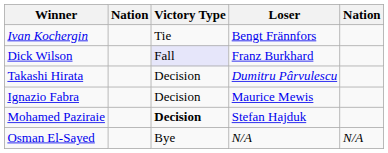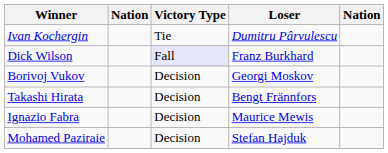 <table class="wikitable sortable" style="text-align:left;">
 <tr>
 <th>Winner</th>
 <th>Nation</th>
 <th>Victory Type</th>
 <th>Loser</th>
 <th>Nation</th>
 </tr>
 <tr>
 <td><em><a href='#'>Ivan Kochergin</a></em></td>
 <td><em></em></td>
 <td>Tie</td>
-<td><a href='#'>Bengt Frännfors</a></td>
+<td><em><a href='#'>Dumitru Pârvulescu</a></em></td>
 <td><em></em></td>
 </tr>
 <tr>
 <td><a href='#'>Dick Wilson</a></td>
 <td></td>
 <td style="background: lavender;">Fall</td>
 <td><a href='#'>Franz Burkhard</a></td>
 <td></td>
 </tr>
 <tr>
+<td><a href='#'>Borivoj Vukov</a></td>
+<td></td>
+<td>Decision</td>
+<td><a href='#'>Georgi Moskov</a></td>
+<td></td>
+</tr>
+<tr>
 <td><a href='#'>Takashi Hirata</a></td>
 <td></td>
 <td>Decision</td>
-<td><em><a href='#'>Dumitru Pârvulescu</a></em></td>
+<td><a href='#'>Bengt Frännfors</a></td>
 <td></td>
 </tr>
 <tr>
 <td><a href='#'>Ignazio Fabra</a></td>
 <td></td>
 <td>Decision</td>
 <td><a href='#'>Maurice Mewis</a></td>
 <td></td>
 </tr>
 <tr>
 <td><a href='#'>Mohamed Paziraie</a></td>
 <td></td>
-<td><strong>Decision</strong></td>
+<td>Decision</td>
 <td><a href='#'>Stefan Hajduk</a></td>
 <td></td>
 </tr>
-<tr>
-<td><a href='#'>Osman El-Sayed</a></td>
-<td></td>
-<td>Bye</td>
-<td><em>N/A</em></td>
-<td><em>N/A</em></td>
-</tr>
 </table>
